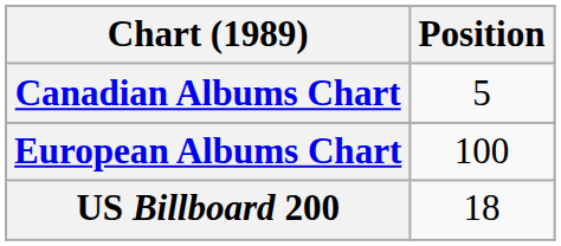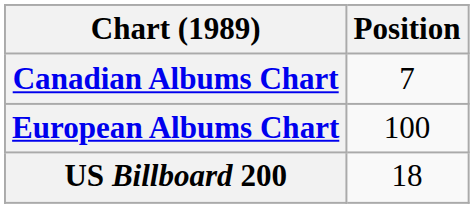 <table class="wikitable sortable plainrowheaders" style="text-align:center;">
 <tr>
 <th scope="col">Chart (1989)</th>
 <th scope="col">Position</th>
 </tr>
 <tr>
 <th scope="row"><a href='#'>Canadian Albums Chart</a></th>
-<td>5</td>
+<td>7</td>
 </tr>
 <tr>
 <th scope="row"><a href='#'>European Albums Chart</a></th>
 <td align=center>100</td>
 </tr>
 <tr>
 <th scope="row">US <em>Billboard</em> 200</th>
 <td>18</td>
 </tr>
 </table>
